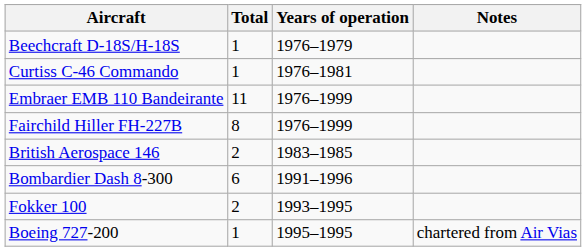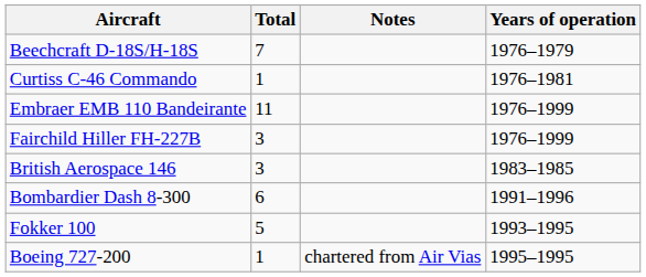 <table class="wikitable" style="margin-left: auto; margin-right: auto; border: none;">
 <tr>
 <th>Aircraft</th>
 <th>Total</th>
+<th>Notes</th>
 <th>Years of operation</th>
-<th>Notes</th>
 </tr>
 <tr>
 <td><a href='#'>Beechcraft D-18S/H-18S</a></td>
-<td>1</td>
+<td>7</td>
+<td></td>
 <td>1976–1979</td>
-<td></td>
 </tr>
 <tr>
 <td><a href='#'>Curtiss C-46 Commando</a></td>
 <td>1</td>
+<td></td>
 <td>1976–1981</td>
-<td></td>
 </tr>
 <tr>
 <td><a href='#'>Embraer EMB 110 Bandeirante</a></td>
 <td>11</td>
+<td></td>
 <td>1976–1999</td>
-<td></td>
 </tr>
 <tr>
 <td><a href='#'>Fairchild Hiller FH-227B</a></td>
-<td>8</td>
+<td>3</td>
+<td></td>
 <td>1976–1999</td>
-<td></td>
 </tr>
 <tr>
 <td><a href='#'>British Aerospace 146</a></td>
-<td>2</td>
+<td>3</td>
+<td></td>
 <td>1983–1985</td>
-<td></td>
 </tr>
 <tr>
 <td><a href='#'>Bombardier Dash 8</a>-300</td>
 <td>6</td>
+<td></td>
 <td>1991–1996</td>
-<td></td>
 </tr>
 <tr>
 <td><a href='#'>Fokker 100</a></td>
-<td>2</td>
+<td>5</td>
+<td></td>
 <td>1993–1995</td>
-<td></td>
 </tr>
 <tr>
 <td><a href='#'>Boeing 727</a>-200</td>
 <td>1</td>
+<td>chartered from <a href='#'>Air Vias</a></td>
 <td>1995–1995</td>
-<td>chartered from <a href='#'>Air Vias</a></td>
 </tr>
 </table>
